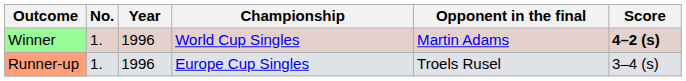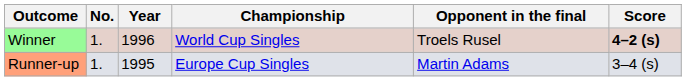 <table class="sortable wikitable">
 <tr>
 <th width="80">Outcome</th>
 <th width="20">No.</th>
 <th width="50">Year</th>
 <th style="width:250px;">Championship</th>
 <th style="width:200px;">Opponent in the final</th>
 <th width="70">Score</th>
 </tr>
 <tr style="background:#e5d1cb;">
 <td style="background:#98FB98">Winner</td>
 <td>1.</td>
 <td>1996</td>
 <td><a href='#'>World Cup Singles</a></td>
-<td> <a href='#'>Martin Adams</a></td>
+<td> Troels Rusel</td>
 <td><strong>4–2 (s)</strong></td>
 </tr>
 <tr style="background:#dfe2e9;">
 <td style="background:#ffa07a;">Runner-up</td>
 <td>1.</td>
-<td>1996</td>
+<td>1995</td>
 <td><a href='#'>Europe Cup Singles</a></td>
-<td> Troels Rusel</td>
+<td> <a href='#'>Martin Adams</a></td>
 <td>3–4 (s)</td>
 </tr>
 </table>
